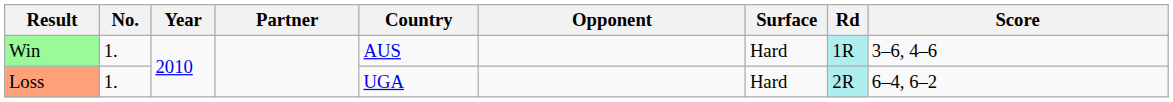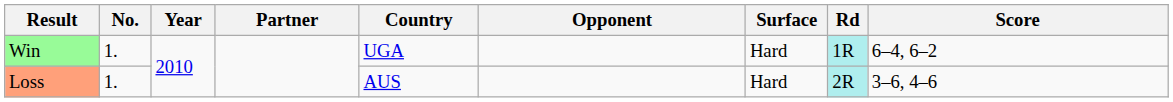 <table class="wikitable sortable" style=font-size:95%>
 <tr>
 <th scope="col" style="width:70px;">Result</th>
 <th scope="col" class="unsortable" style="width:35px;">No.</th>
 <th scope="col" style="width:45px;">Year</th>
 <th scope="col" style="width:110px;">Partner</th>
 <th scope="col" class="unsortable" style="width:90px;">Country</th>
 <th scope="col" style="width:210px;">Opponent</th>
 <th scope="col" style="width:60px;">Surface</th>
 <th scope="col" style="width:25px;">Rd</th>
 <th scope="col" class="unsortable" style="width:237px;">Score</th>
 </tr>
 <tr>
 <td bgcolor=98FB98>Win</td>
 <td>1.</td>
 <td rowspan=2><a href='#'>2010</a></td>
 <td rowspan=2></td>
-<td> <a href='#'>AUS</a></td>
+<td> <a href='#'>UGA</a></td>
 <td data-sort-value="Mugabe, Duncan"><br></td>
 <td>Hard</td>
 <td style="background:#afeeee;">1R</td>
-<td>3–6, 4–6</td>
+<td>6–4, 6–2</td>
 </tr>
 <tr>
 <td style="background:#ffa07a;">Loss</td>
 <td>1.</td>
-<td> <a href='#'>UGA</a></td>
+<td> <a href='#'>AUS</a></td>
 <td data-sort-value="Hanley, Paul"><br></td>
 <td>Hard</td>
 <td style="background:#afeeee;">2R</td>
-<td>6–4, 6–2</td>
+<td>3–6, 4–6</td>
 </tr>
 </table>
